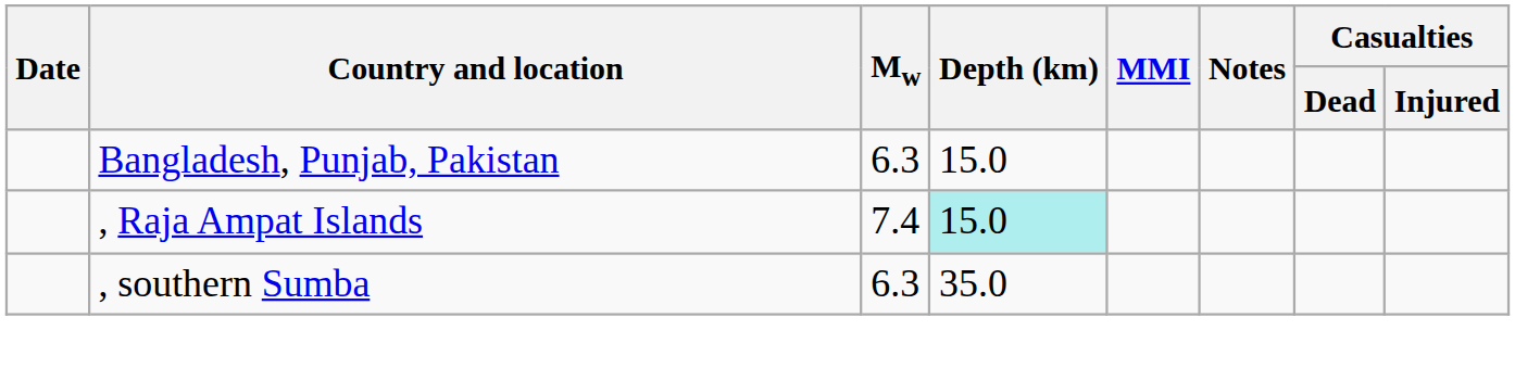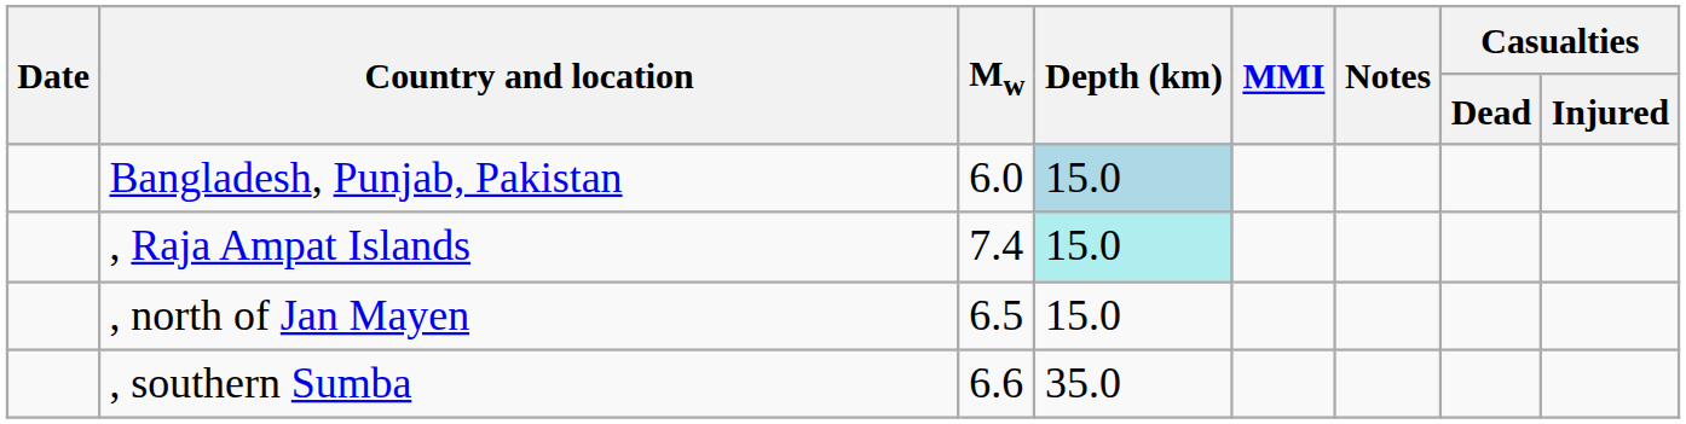 <table class="wikitable sortable sort-under" style="border:1px black; margin-left:1em;">
 <tr>
 <th rowspan="2"><small>Date</small></th>
 <th rowspan="2" style="width: 310px"><small>Country and location</small></th>
 <th rowspan="2"><small>M<sub>w</sub></small></th>
 <th rowspan="2"><small>Depth (km)</small></th>
 <th rowspan="2"><small><a href='#'>MMI</a></small></th>
 <th rowspan="2" class="unsortable"><small>Notes</small></th>
 <th colspan="2"><small>Casualties</small></th>
 </tr>
 <tr>
 <th><small>Dead</small></th>
 <th><small>Injured</small></th>
 </tr>
 <tr>
 <td></td>
 <td> <a href='#'>Bangladesh</a>, <a href='#'>Punjab, Pakistan</a></td>
-<td>6.3</td>
-<td>15.0</td>
+<td>6.0</td>
+<td style="background: lightblue;">15.0</td>
 <td></td>
 <td></td>
 <td></td>
 <td></td>
 </tr>
 <tr>
 <td></td>
 <td>, <a href='#'>Raja Ampat Islands</a></td>
 <td>7.4</td>
 <td style="background: paleturquoise;">15.0</td>
 <td></td>
 <td></td>
 <td></td>
 <td></td>
 </tr>
 <tr>
 <td></td>
+<td>, north of <a href='#'>Jan Mayen</a></td>
+<td>6.5</td>
+<td>15.0</td>
+<td></td>
+<td></td>
+<td></td>
+<td></td>
+</tr>
+<tr>
+<td></td>
 <td>, southern <a href='#'>Sumba</a></td>
-<td>6.3</td>
+<td>6.6</td>
 <td>35.0</td>
 <td></td>
 <td></td>
 <td></td>
 <td></td>
 </tr>
 </table>
